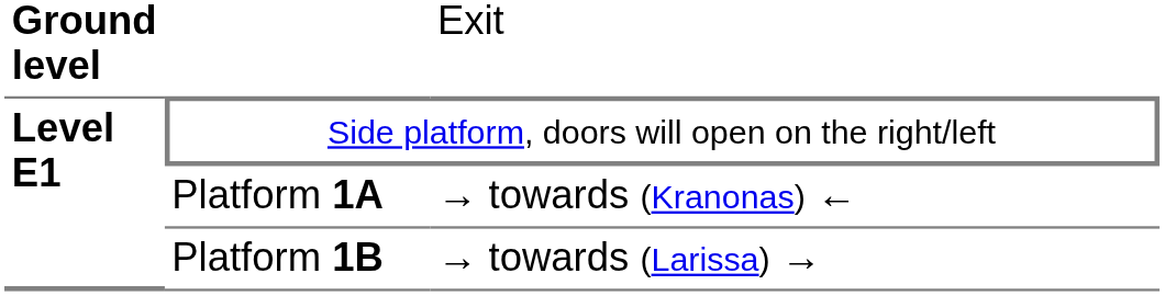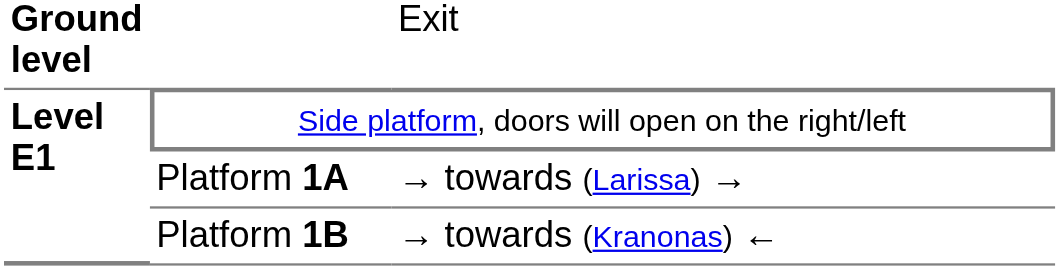 <table table border=0 cellspacing=0 cellpadding=3>
 <tr>
 <td style="width:50px; border-bottom:solid 1px gray; vertical-align:top;"><strong>Ground level</strong></td>
 <td style="width:100px; border-bottom:solid 1px gray; vertical-align:top;"></td>
 <td style="width:285px; border-bottom:solid 1px gray; vertical-align:top;">Exit</td>
 </tr>
 <tr>
 <td rowspan="3" style="border-bottom:solid 2px gray; vertical-align:top;"><strong>Level<br>Ε1</strong></td>
 <td style="border-top:solid 1px gray;border-right:solid 2px gray;border-left:solid 2px gray;border-bottom:solid 2px gray;text-align:center;" colspan=2><small><a href='#'>Side platform</a>, doors will open on the right/left</small></td>
 </tr>
 <tr>
 <td style="border-bottom:solid 1px gray;">Platform <span><strong>1Α</strong></span></td>
-<td style="border-bottom:solid 1px gray;"><span>→</span> towards  <small>(<a href='#'>Kranonas</a>)</small> ←</td>
+<td style="border-bottom:solid 1px gray;"><span>→</span> towards  <small>(<a href='#'>Larissa</a>)</small> →</td>
 </tr>
 <tr>
 <td style="border-bottom:solid 1px gray;">Platform <span><strong>1Β</strong></span></td>
-<td style="border-bottom:solid 1px gray;"><span>→</span> towards  <small>(<a href='#'>Larissa</a>)</small> →</td>
+<td style="border-bottom:solid 1px gray;"><span>→</span> towards  <small>(<a href='#'>Kranonas</a>)</small> ←</td>
 </tr>
 </table>
